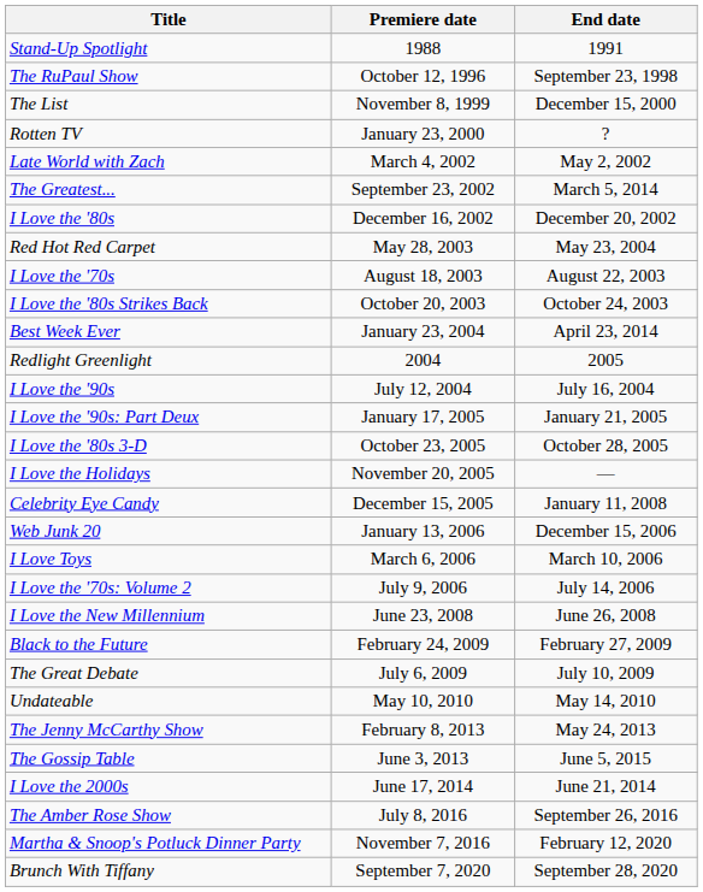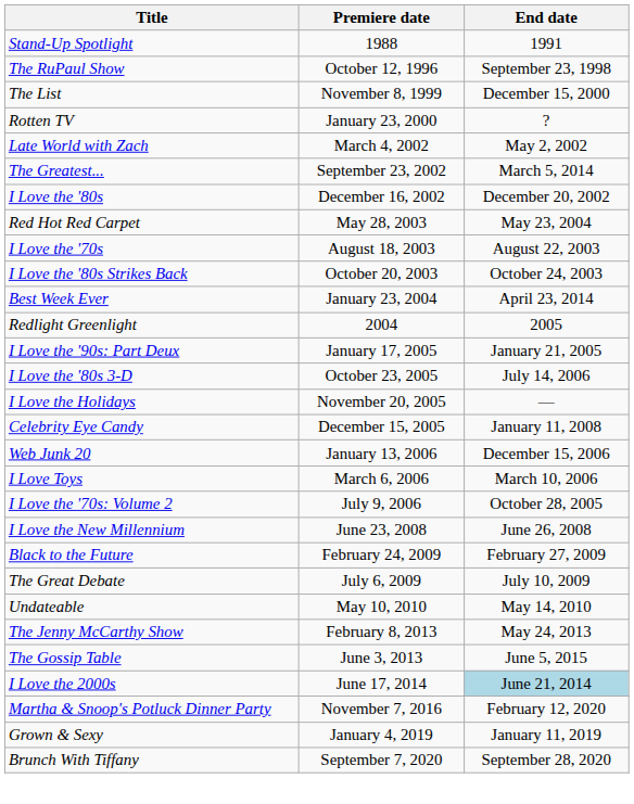 <table class="wikitable plainrowheaders sortable" style="width:70%;text-align:center;">
 <tr>
 <th scope="col" style="width:25%;">Title</th>
 <th scope="col" style="width:14%;">Premiere date</th>
 <th scope="col" style="width:14%;">End date</th>
 </tr>
 <tr>
 <td scope="row" style="text-align:left;"><em><a href='#'>Stand-Up Spotlight</a></em></td>
 <td>1988</td>
 <td>1991</td>
 </tr>
 <tr>
 <td scope="row" style="text-align:left;"><em><a href='#'>The RuPaul Show</a></em></td>
 <td>October 12, 1996</td>
 <td>September 23, 1998</td>
 </tr>
 <tr>
 <td scope="row" style="text-align:left;"><em>The List</em></td>
 <td>November 8, 1999</td>
 <td>December 15, 2000</td>
 </tr>
 <tr>
 <td scope="row" style="text-align:left;"><em>Rotten TV</em></td>
 <td>January 23, 2000</td>
 <td>?</td>
 </tr>
 <tr>
 <td scope="row" style="text-align:left;"><em><a href='#'>Late World with Zach</a></em></td>
 <td>March 4, 2002</td>
 <td>May 2, 2002</td>
 </tr>
 <tr>
 <td scope="row" style="text-align:left;"><em><a href='#'>The Greatest...</a></em></td>
 <td>September 23, 2002</td>
 <td>March 5, 2014</td>
 </tr>
 <tr>
 <td scope="row" style="text-align:left;"><em><a href='#'>I Love the '80s</a></em></td>
 <td>December 16, 2002</td>
 <td>December 20, 2002</td>
 </tr>
 <tr>
 <td scope="row" style="text-align:left;"><em>Red Hot Red Carpet</em></td>
 <td>May 28, 2003</td>
 <td>May 23, 2004</td>
 </tr>
 <tr>
 <td scope="row" style="text-align:left;"><em><a href='#'>I Love the '70s</a></em></td>
 <td>August 18, 2003</td>
 <td>August 22, 2003</td>
 </tr>
 <tr>
 <td scope="row" style="text-align:left;"><em><a href='#'>I Love the '80s Strikes Back</a></em></td>
 <td>October 20, 2003</td>
 <td>October 24, 2003</td>
 </tr>
 <tr>
 <td scope="row" style="text-align:left;"><em><a href='#'>Best Week Ever</a></em></td>
 <td>January 23, 2004</td>
 <td>April 23, 2014</td>
 </tr>
 <tr>
 <td scope="row" style="text-align:left;"><em>Redlight Greenlight</em></td>
 <td>2004</td>
 <td>2005</td>
 </tr>
 <tr>
-<td scope="row" style="text-align:left;"><em><a href='#'>I Love the '90s</a></em></td>
-<td>July 12, 2004</td>
-<td>July 16, 2004</td>
-</tr>
-<tr>
 <td scope="row" style="text-align:left;"><em><a href='#'>I Love the '90s: Part Deux</a></em></td>
 <td>January 17, 2005</td>
 <td>January 21, 2005</td>
 </tr>
 <tr>
 <td scope="row" style="text-align:left;"><em><a href='#'>I Love the '80s 3-D</a></em></td>
 <td>October 23, 2005</td>
-<td>October 28, 2005</td>
+<td>July 14, 2006</td>
 </tr>
 <tr>
 <td scope="row" style="text-align:left;"><em><a href='#'>I Love the Holidays</a></em></td>
 <td>November 20, 2005</td>
 <td>—</td>
 </tr>
 <tr>
 <td scope="row" style="text-align:left;"><em><a href='#'>Celebrity Eye Candy</a></em></td>
 <td>December 15, 2005</td>
 <td>January 11, 2008</td>
 </tr>
 <tr>
 <td scope="row" style="text-align:left;"><em><a href='#'>Web Junk 20</a></em></td>
 <td>January 13, 2006</td>
 <td>December 15, 2006</td>
 </tr>
 <tr>
 <td scope="row" style="text-align:left;"><em><a href='#'>I Love Toys</a></em></td>
 <td>March 6, 2006</td>
 <td>March 10, 2006</td>
 </tr>
 <tr>
 <td scope="row" style="text-align:left;"><em><a href='#'>I Love the '70s: Volume 2</a></em></td>
 <td>July 9, 2006</td>
-<td>July 14, 2006</td>
+<td>October 28, 2005</td>
 </tr>
 <tr>
 <td scope="row" style="text-align:left;"><em><a href='#'>I Love the New Millennium</a></em></td>
 <td>June 23, 2008</td>
 <td>June 26, 2008</td>
 </tr>
 <tr>
 <td scope="row" style="text-align:left;"><em><a href='#'>Black to the Future</a></em></td>
 <td>February 24, 2009</td>
 <td>February 27, 2009</td>
 </tr>
 <tr>
 <td scope="row" style="text-align:left;"><em>The Great Debate</em></td>
 <td>July 6, 2009</td>
 <td>July 10, 2009</td>
 </tr>
 <tr>
 <td scope="row" style="text-align:left;"><em>Undateable</em></td>
 <td>May 10, 2010</td>
 <td>May 14, 2010</td>
 </tr>
 <tr>
 <td scope="row" style="text-align:left;"><em><a href='#'>The Jenny McCarthy Show</a></em></td>
 <td>February 8, 2013</td>
 <td>May 24, 2013</td>
 </tr>
 <tr>
 <td scope="row" style="text-align:left;"><em><a href='#'>The Gossip Table</a></em></td>
 <td>June 3, 2013</td>
 <td>June 5, 2015</td>
 </tr>
 <tr>
 <td scope="row" style="text-align:left;"><em><a href='#'>I Love the 2000s</a></em></td>
 <td>June 17, 2014</td>
-<td>June 21, 2014</td>
-</tr>
-<tr>
-<td scope="row" style="text-align:left;"><em><a href='#'>The Amber Rose Show</a></em></td>
-<td>July 8, 2016</td>
-<td>September 26, 2016</td>
+<td style="background: lightblue;">June 21, 2014</td>
 </tr>
 <tr>
 <td scope="row" style="text-align:left;"><em><a href='#'>Martha & Snoop's Potluck Dinner Party</a></em></td>
 <td>November 7, 2016</td>
 <td>February 12, 2020</td>
 </tr>
 <tr>
+<td scope="row" style="text-align:left;"><em>Grown & Sexy</em></td>
+<td>January 4, 2019</td>
+<td>January 11, 2019</td>
+</tr>
+<tr>
 <td scope="row" style="text-align:left;"><em>Brunch With Tiffany</em></td>
 <td>September 7, 2020</td>
 <td>September 28, 2020</td>
 </tr>
 </table>
